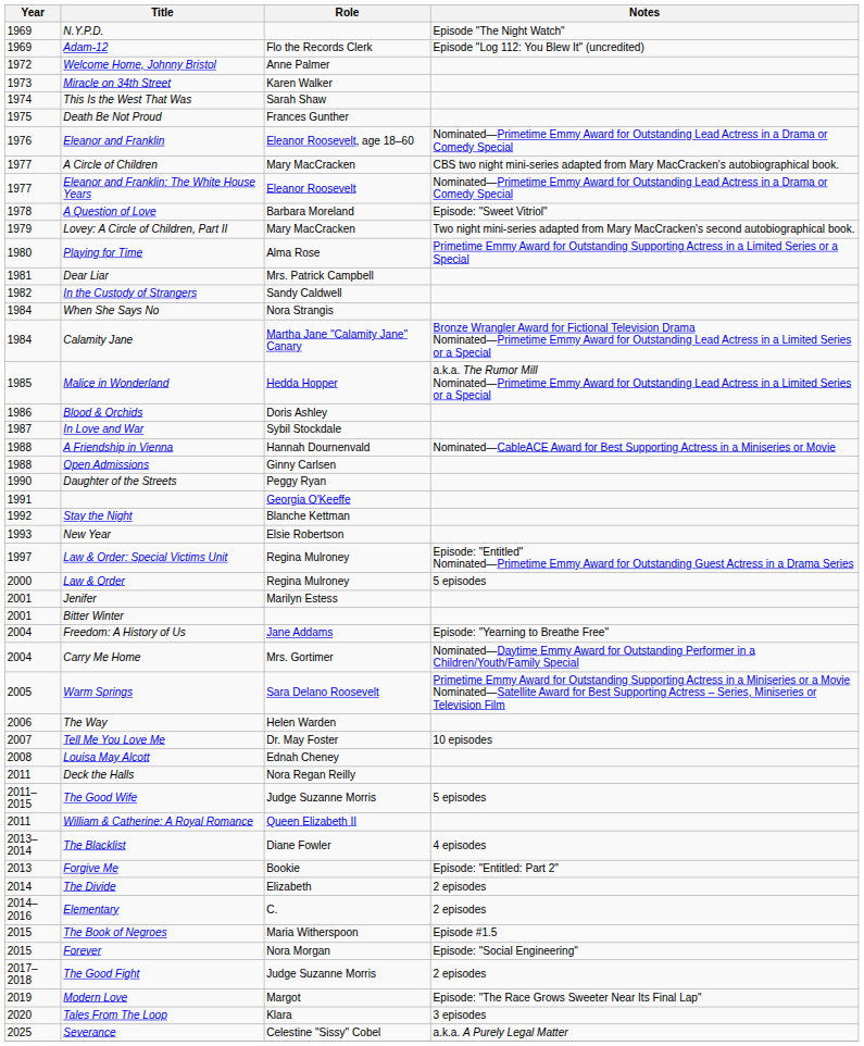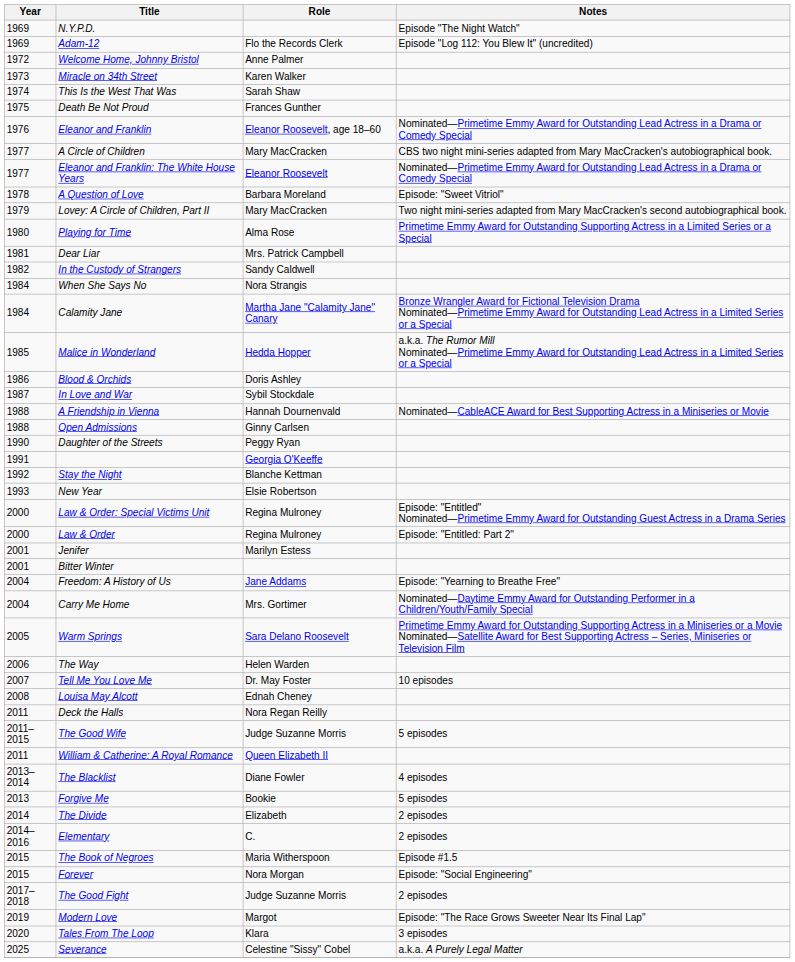 <table class="wikitable sortable">
 <tr>
 <th>Year</th>
 <th>Title</th>
 <th>Role</th>
 <th class="unsortable">Notes</th>
 </tr>
 <tr>
 <td>1969</td>
 <td><em>N.Y.P.D.</em></td>
 <td></td>
 <td>Episode "The Night Watch"</td>
 </tr>
 <tr>
 <td>1969</td>
 <td><em><a href='#'>Adam-12</a></em></td>
 <td>Flo the Records Clerk</td>
 <td>Episode "Log 112: You Blew It" (uncredited)</td>
 </tr>
 <tr>
 <td>1972</td>
 <td><em><a href='#'>Welcome Home, Johnny Bristol</a></em></td>
 <td>Anne Palmer</td>
 <td></td>
 </tr>
 <tr>
 <td>1973</td>
 <td><em><a href='#'>Miracle on 34th Street</a></em></td>
 <td>Karen Walker</td>
 <td></td>
 </tr>
 <tr>
 <td>1974</td>
 <td><em>This Is the West That Was</em></td>
 <td>Sarah Shaw</td>
 <td></td>
 </tr>
 <tr>
 <td>1975</td>
 <td><em>Death Be Not Proud</em></td>
 <td>Frances Gunther</td>
 <td></td>
 </tr>
 <tr>
 <td>1976</td>
 <td><em><a href='#'>Eleanor and Franklin</a></em></td>
 <td><a href='#'>Eleanor Roosevelt</a>, age 18–60</td>
 <td>Nominated—<a href='#'>Primetime Emmy Award for Outstanding Lead Actress in a Drama or Comedy Special</a></td>
 </tr>
 <tr>
 <td>1977</td>
 <td data-sort-value="Circle of Children, A"><em>A Circle of Children</em></td>
 <td>Mary MacCracken</td>
 <td>CBS two night mini-series adapted from Mary MacCracken's autobiographical book.</td>
 </tr>
 <tr>
 <td>1977</td>
 <td><em><a href='#'>Eleanor and Franklin: The White House Years</a></em></td>
 <td><a href='#'>Eleanor Roosevelt</a></td>
 <td>Nominated—<a href='#'>Primetime Emmy Award for Outstanding Lead Actress in a Drama or Comedy Special</a></td>
 </tr>
 <tr>
 <td>1978</td>
 <td data-sort-value="Question of Love, A"><em><a href='#'>A Question of Love</a></em></td>
 <td>Barbara Moreland</td>
 <td>Episode: "Sweet Vitriol"</td>
 </tr>
 <tr>
 <td>1979</td>
 <td><em>Lovey: A Circle of Children, Part II</em></td>
 <td>Mary MacCracken</td>
 <td>Two night mini-series adapted from Mary MacCracken's second autobiographical book.</td>
 </tr>
 <tr>
 <td>1980</td>
 <td><em><a href='#'>Playing for Time</a></em></td>
 <td>Alma Rose</td>
 <td><a href='#'>Primetime Emmy Award for Outstanding Supporting Actress in a Limited Series or a Special</a></td>
 </tr>
 <tr>
 <td>1981</td>
 <td><em>Dear Liar</em></td>
 <td>Mrs. Patrick Campbell</td>
 <td></td>
 </tr>
 <tr>
 <td>1982</td>
 <td><em><a href='#'>In the Custody of Strangers</a></em></td>
 <td>Sandy Caldwell</td>
 <td></td>
 </tr>
 <tr>
 <td>1984</td>
 <td><em>When She Says No</em></td>
 <td>Nora Strangis</td>
 <td></td>
 </tr>
 <tr>
 <td>1984</td>
 <td><em>Calamity Jane</em></td>
 <td><a href='#'>Martha Jane "Calamity Jane" Canary</a></td>
 <td><a href='#'>Bronze Wrangler Award for Fictional Television Drama</a><br>Nominated—<a href='#'>Primetime Emmy Award for Outstanding Lead Actress in a Limited Series or a Special</a></td>
 </tr>
 <tr>
 <td>1985</td>
 <td><em><a href='#'>Malice in Wonderland</a></em></td>
 <td><a href='#'>Hedda Hopper</a></td>
 <td>a.k.a. <em>The Rumor Mill</em><br>Nominated—<a href='#'>Primetime Emmy Award for Outstanding Lead Actress in a Limited Series or a Special</a></td>
 </tr>
 <tr>
 <td>1986</td>
 <td><em><a href='#'>Blood & Orchids</a></em></td>
 <td>Doris Ashley</td>
 <td></td>
 </tr>
 <tr>
 <td>1987</td>
 <td><em><a href='#'>In Love and War</a></em></td>
 <td>Sybil Stockdale</td>
 <td></td>
 </tr>
 <tr>
 <td>1988</td>
 <td data-sort-value="Friendship in Vienna, A"><em><a href='#'>A Friendship in Vienna</a></em></td>
 <td>Hannah Dournenvald</td>
 <td>Nominated—<a href='#'>CableACE Award for Best Supporting Actress in a Miniseries or Movie</a></td>
 </tr>
 <tr>
 <td>1988</td>
 <td><em><a href='#'>Open Admissions</a></em></td>
 <td>Ginny Carlsen</td>
 <td></td>
 </tr>
 <tr>
 <td>1990</td>
 <td><em>Daughter of the Streets</em></td>
 <td>Peggy Ryan</td>
 <td></td>
 </tr>
 <tr>
 <td>1991</td>
 <td><em></em></td>
 <td><a href='#'>Georgia O'Keeffe</a></td>
 <td></td>
 </tr>
 <tr>
 <td>1992</td>
 <td><em><a href='#'>Stay the Night</a></em></td>
 <td>Blanche Kettman</td>
 <td></td>
 </tr>
 <tr>
 <td>1993</td>
 <td><em>New Year</em></td>
 <td>Elsie Robertson</td>
 <td></td>
 </tr>
 <tr>
-<td>1997</td>
+<td>2000</td>
 <td><em><a href='#'>Law & Order: Special Victims Unit</a></em></td>
 <td>Regina Mulroney</td>
 <td>Episode: "Entitled" <br>Nominated—<a href='#'>Primetime Emmy Award for Outstanding Guest Actress in a Drama Series</a></td>
 </tr>
 <tr>
 <td>2000</td>
 <td><em><a href='#'>Law & Order</a></em></td>
 <td>Regina Mulroney</td>
-<td>5 episodes</td>
+<td>Episode: "Entitled: Part 2"</td>
 </tr>
 <tr>
 <td>2001</td>
 <td><em>Jenifer</em></td>
 <td>Marilyn Estess</td>
 <td></td>
 </tr>
 <tr>
 <td>2001</td>
 <td><em>Bitter Winter</em></td>
 <td></td>
 <td></td>
 </tr>
 <tr>
 <td>2004</td>
 <td><em>Freedom: A History of Us</em></td>
 <td><a href='#'>Jane Addams</a></td>
 <td>Episode: "Yearning to Breathe Free"</td>
 </tr>
 <tr>
 <td>2004</td>
 <td><em>Carry Me Home</em></td>
 <td>Mrs. Gortimer</td>
 <td>Nominated—<a href='#'>Daytime Emmy Award for Outstanding Performer in a Children/Youth/Family Special</a></td>
 </tr>
 <tr>
 <td>2005</td>
 <td><em><a href='#'>Warm Springs</a></em></td>
 <td><a href='#'>Sara Delano Roosevelt</a></td>
 <td><a href='#'>Primetime Emmy Award for Outstanding Supporting Actress in a Miniseries or a Movie</a><br>Nominated—<a href='#'>Satellite Award for Best Supporting Actress – Series, Miniseries or Television Film</a></td>
 </tr>
 <tr>
 <td>2006</td>
 <td data-sort-value="Way, The"><em>The Way</em></td>
 <td>Helen Warden</td>
 <td></td>
 </tr>
 <tr>
 <td>2007</td>
 <td><em><a href='#'>Tell Me You Love Me</a></em></td>
 <td>Dr. May Foster</td>
 <td>10 episodes</td>
 </tr>
 <tr>
 <td>2008</td>
 <td><em><a href='#'>Louisa May Alcott</a></em></td>
 <td>Ednah Cheney</td>
 <td></td>
 </tr>
 <tr>
 <td>2011</td>
 <td><em>Deck the Halls</em></td>
 <td>Nora Regan Reilly</td>
 <td></td>
 </tr>
 <tr>
 <td>2011–2015</td>
 <td data-sort-value="Good Wife, The"><em><a href='#'>The Good Wife</a></em></td>
 <td>Judge Suzanne Morris</td>
 <td>5 episodes</td>
 </tr>
 <tr>
 <td>2011</td>
 <td><em><a href='#'>William & Catherine: A Royal Romance</a></em></td>
 <td><a href='#'>Queen Elizabeth II</a></td>
 <td></td>
 </tr>
 <tr>
 <td>2013–2014</td>
 <td data-sort-value="Blacklist, The"><em><a href='#'>The Blacklist</a></em></td>
 <td>Diane Fowler</td>
 <td>4 episodes</td>
 </tr>
 <tr>
 <td>2013</td>
 <td><em><a href='#'>Forgive Me</a></em></td>
 <td>Bookie</td>
-<td>Episode: "Entitled: Part 2"</td>
+<td>5 episodes</td>
 </tr>
 <tr>
 <td>2014</td>
 <td data-sort-value="Divide, The"><em><a href='#'>The Divide</a></em></td>
 <td>Elizabeth</td>
 <td>2 episodes</td>
 </tr>
 <tr>
 <td>2014–2016</td>
 <td><em><a href='#'>Elementary</a></em></td>
 <td>C.</td>
 <td>2 episodes</td>
 </tr>
 <tr>
 <td>2015</td>
 <td data-sort-value="Book of Negroes, The"><em><a href='#'>The Book of Negroes</a></em></td>
 <td>Maria Witherspoon</td>
 <td>Episode #1.5</td>
 </tr>
 <tr>
 <td>2015</td>
 <td><em><a href='#'>Forever</a></em></td>
 <td>Nora Morgan</td>
 <td>Episode: "Social Engineering"</td>
 </tr>
 <tr>
 <td>2017–2018</td>
 <td data-sort-value="Good Fight, The"><em><a href='#'>The Good Fight</a></em></td>
 <td>Judge Suzanne Morris</td>
 <td>2 episodes</td>
 </tr>
 <tr>
 <td>2019</td>
 <td><em><a href='#'>Modern Love</a></em></td>
 <td>Margot</td>
 <td>Episode: "The Race Grows Sweeter Near Its Final Lap"</td>
 </tr>
 <tr>
 <td>2020</td>
 <td><em><a href='#'>Tales From The Loop</a></em></td>
 <td>Klara</td>
 <td>3 episodes</td>
 </tr>
 <tr>
 <td>2025</td>
 <td><em><a href='#'>Severance</a></em></td>
 <td>Celestine "Sissy" Cobel</td>
 <td>a.k.a. <em>A Purely Legal Matter</em></td>
 </tr>
 <tr>
 </tr>
 </table>
